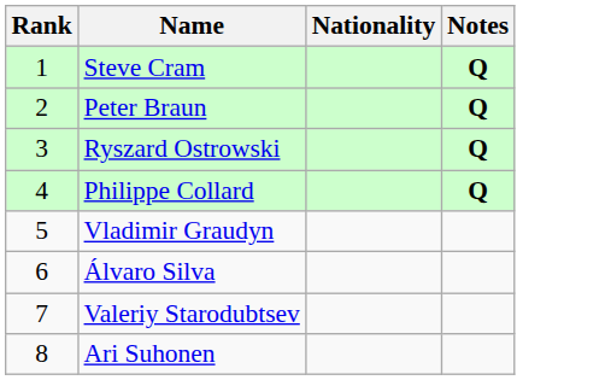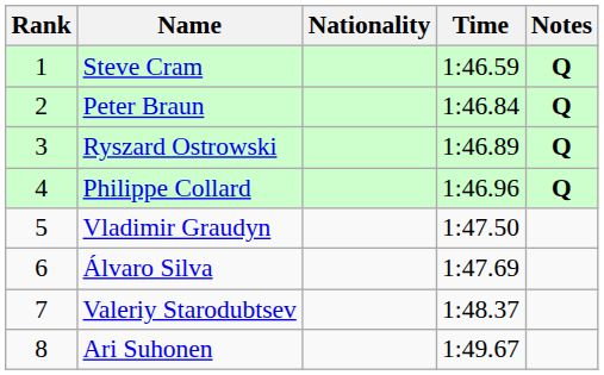 <table class="wikitable sortable" style="text-align:center">
 <tr>
 <th>Rank</th>
 <th>Name</th>
 <th>Nationality</th>
+<th>Time</th>
 <th>Notes</th>
 </tr>
 <tr bgcolor=ccffcc>
 <td>1</td>
 <td align=left><a href='#'>Steve Cram</a></td>
 <td align=left></td>
+<td>1:46.59</td>
 <td><strong>Q</strong></td>
 </tr>
 <tr bgcolor=ccffcc>
 <td>2</td>
 <td align=left><a href='#'>Peter Braun</a></td>
 <td align=left></td>
+<td>1:46.84</td>
 <td><strong>Q</strong></td>
 </tr>
 <tr bgcolor=ccffcc>
 <td>3</td>
 <td align=left><a href='#'>Ryszard Ostrowski</a></td>
 <td align=left></td>
+<td>1:46.89</td>
 <td><strong>Q</strong></td>
 </tr>
 <tr bgcolor=ccffcc>
 <td>4</td>
 <td align=left><a href='#'>Philippe Collard</a></td>
 <td align=left></td>
+<td>1:46.96</td>
 <td><strong>Q</strong></td>
 </tr>
 <tr>
 <td>5</td>
 <td align=left><a href='#'>Vladimir Graudyn</a></td>
 <td align=left></td>
+<td>1:47.50</td>
 <td></td>
 </tr>
 <tr>
 <td>6</td>
 <td align=left><a href='#'>Álvaro Silva</a></td>
 <td align=left></td>
+<td>1:47.69</td>
 <td></td>
 </tr>
 <tr>
 <td>7</td>
 <td align=left><a href='#'>Valeriy Starodubtsev</a></td>
 <td align=left></td>
+<td>1:48.37</td>
 <td></td>
 </tr>
 <tr>
 <td>8</td>
 <td align=left><a href='#'>Ari Suhonen</a></td>
 <td align=left></td>
+<td>1:49.67</td>
 <td></td>
 </tr>
 </table>
